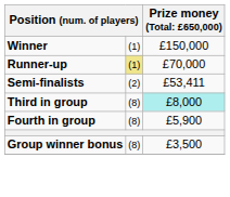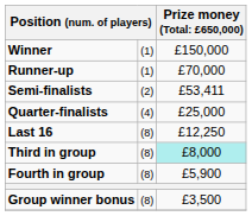 <table class="wikitable">
 <tr>
 <th colspan=2>Position <small>(num. of players)</small></th>
 <th>Prize money<br><small>(Total: £650,000)</small></th>
 </tr>
 <tr>
 <td><strong>Winner</strong></td>
 <td style="text-align:center"><small>(1)</small></td>
 <td style="text-align:center">£150,000</td>
 </tr>
 <tr>
 <td><strong>Runner-up</strong></td>
-<td style="background: khaki; text-align:center"><small>(1)</small></td>
+<td style="text-align:center"><small>(1)</small></td>
 <td style="text-align:center">£70,000</td>
 </tr>
 <tr>
 <td><strong>Semi-finalists</strong></td>
 <td style="text-align:center"><small>(2)</small></td>
 <td style="text-align:center">£53,411</td>
+</tr>
+<tr>
+<td><strong>Quarter-finalists</strong></td>
+<td style="text-align:center"><small>(4)</small></td>
+<td style="text-align:center">£25,000</td>
+</tr>
+<tr>
+<td><strong>Last 16</strong></td>
+<td style="text-align:center"><small>(8)</small></td>
+<td style="text-align:center">£12,250</td>
 </tr>
 <tr>
 <td><strong>Third in group</strong></td>
 <td style="text-align:center"><small>(8)</small></td>
 <td style="background: paleturquoise; text-align:center">£8,000</td>
 </tr>
 <tr>
 <td><strong>Fourth in group</strong></td>
 <td style="text-align:center"><small>(8)</small></td>
 <td style="text-align:center">£5,900</td>
 </tr>
 <tr>
 <th colspan=3></th>
 </tr>
 <tr>
 <td><strong>Group winner bonus</strong></td>
 <td style="text-align:center"><small>(8)</small></td>
 <td style="text-align:center">£3,500</td>
 </tr>
 <tr>
 </tr>
 </table>
